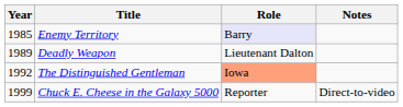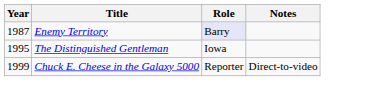 <table class="wikitable sortable">
 <tr>
 <th>Year</th>
 <th>Title</th>
 <th>Role</th>
 <th>Notes</th>
 </tr>
 <tr>
-<td>1985</td>
+<td>1987</td>
 <td><a href='#'><em>Enemy Territory</em></a></td>
 <td style="background: lavender;">Barry</td>
 <td></td>
 </tr>
 <tr>
-<td>1989</td>
-<td><em><a href='#'>Deadly Weapon</a></em></td>
-<td>Lieutenant Dalton</td>
-<td></td>
-</tr>
-<tr>
-<td>1992</td>
+<td>1995</td>
 <td><em><a href='#'>The Distinguished Gentleman</a></em></td>
-<td style="background: lightsalmon;">Iowa</td>
+<td>Iowa</td>
 <td></td>
 </tr>
 <tr>
 <td>1999</td>
 <td><em><a href='#'>Chuck E. Cheese in the Galaxy 5000</a></em></td>
 <td>Reporter</td>
 <td>Direct-to-video</td>
 </tr>
 </table>
